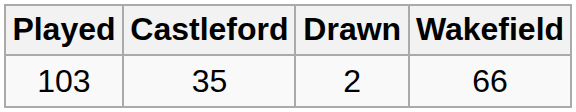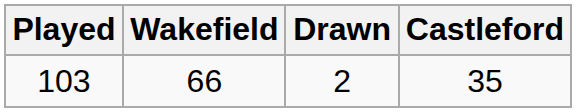 <table class="wikitable" style="text-align:center">
 <tr>
 <th>Played</th>
+<th>Wakefield</th>
+<th>Drawn</th>
 <th>Castleford</th>
-<th>Drawn</th>
-<th>Wakefield</th>
 </tr>
 <tr>
 <td>103</td>
+<td>66</td>
+<td>2</td>
 <td>35</td>
-<td>2</td>
-<td>66</td>
 </tr>
 </table>
